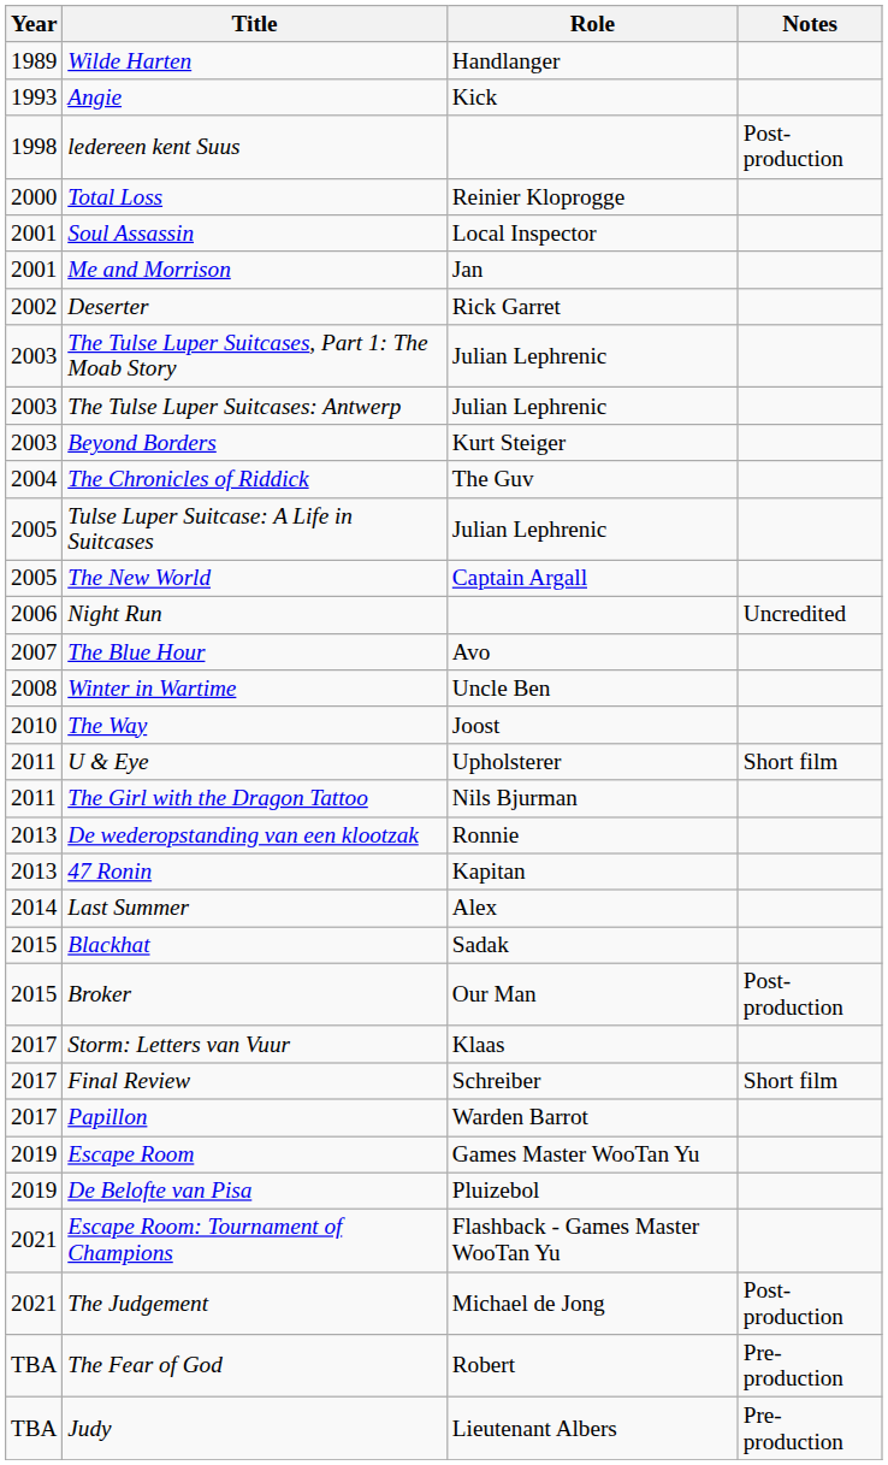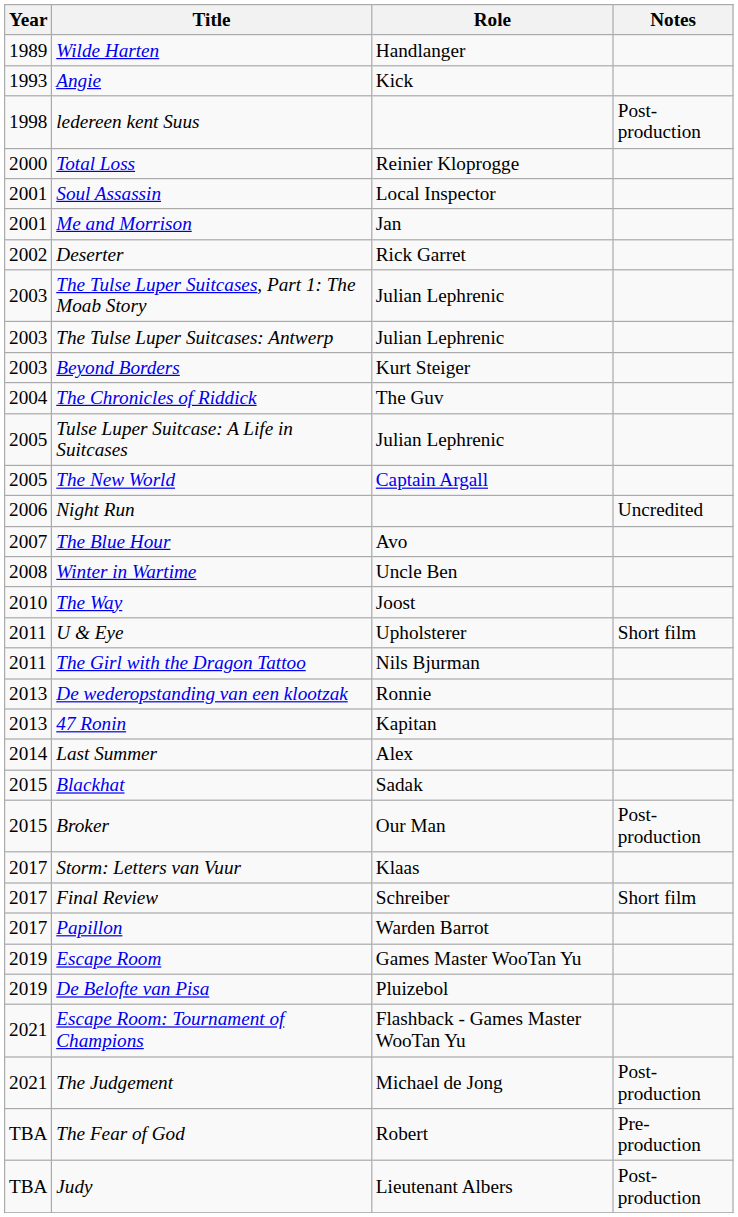 <table class="wikitable sortable">
 <tr>
 <th>Year</th>
 <th>Title</th>
 <th>Role</th>
 <th class="unsortable">Notes</th>
 </tr>
 <tr>
 <td>1989</td>
 <td><em><a href='#'>Wilde Harten</a></em></td>
 <td>Handlanger</td>
 <td></td>
 </tr>
 <tr>
 <td>1993</td>
 <td><em><a href='#'>Angie</a></em></td>
 <td>Kick</td>
 <td></td>
 </tr>
 <tr>
 <td>1998</td>
 <td><em>ledereen kent Suus</em></td>
 <td></td>
 <td>Post-production</td>
 </tr>
 <tr>
 <td>2000</td>
 <td><em><a href='#'>Total Loss</a></em></td>
 <td>Reinier Kloprogge</td>
 <td></td>
 </tr>
 <tr>
 <td>2001</td>
 <td><em><a href='#'>Soul Assassin</a></em></td>
 <td>Local Inspector</td>
 <td></td>
 </tr>
 <tr>
 <td>2001</td>
 <td><em><a href='#'>Me and Morrison</a></em></td>
 <td>Jan</td>
 <td></td>
 </tr>
 <tr>
 <td>2002</td>
 <td><em>Deserter</em></td>
 <td>Rick Garret</td>
 <td></td>
 </tr>
 <tr>
 <td>2003</td>
 <td><em><a href='#'>The Tulse Luper Suitcases</a>, Part 1: The Moab Story</em></td>
 <td>Julian Lephrenic</td>
 <td></td>
 </tr>
 <tr>
 <td>2003</td>
 <td><em>The Tulse Luper Suitcases: Antwerp</em></td>
 <td>Julian Lephrenic</td>
 <td></td>
 </tr>
 <tr>
 <td>2003</td>
 <td><em><a href='#'>Beyond Borders</a></em></td>
 <td>Kurt Steiger</td>
 <td></td>
 </tr>
 <tr>
 <td>2004</td>
 <td><em><a href='#'>The Chronicles of Riddick</a></em></td>
 <td>The Guv</td>
 <td></td>
 </tr>
 <tr>
 <td>2005</td>
 <td><em>Tulse Luper Suitcase: A Life in Suitcases</em></td>
 <td>Julian Lephrenic</td>
 <td></td>
 </tr>
 <tr>
 <td>2005</td>
 <td><em><a href='#'>The New World</a></em></td>
 <td><a href='#'>Captain Argall</a></td>
 <td></td>
 </tr>
 <tr>
 <td>2006</td>
 <td><em>Night Run</em></td>
 <td></td>
 <td>Uncredited</td>
 </tr>
 <tr>
 <td>2007</td>
 <td><em><a href='#'>The Blue Hour</a></em></td>
 <td>Avo</td>
 <td></td>
 </tr>
 <tr>
 <td>2008</td>
 <td><em><a href='#'>Winter in Wartime</a></em></td>
 <td>Uncle Ben</td>
 <td></td>
 </tr>
 <tr>
 <td>2010</td>
 <td><em><a href='#'>The Way</a></em></td>
 <td>Joost</td>
 <td></td>
 </tr>
 <tr>
 <td>2011</td>
 <td><em>U & Eye</em></td>
 <td>Upholsterer</td>
 <td>Short film</td>
 </tr>
 <tr>
 <td>2011</td>
 <td><em><a href='#'>The Girl with the Dragon Tattoo</a></em></td>
 <td>Nils Bjurman</td>
 <td></td>
 </tr>
 <tr>
 <td>2013</td>
 <td><em><a href='#'>De wederopstanding van een klootzak</a></em></td>
 <td>Ronnie</td>
 <td></td>
 </tr>
 <tr>
 <td>2013</td>
 <td><em><a href='#'>47 Ronin</a></em></td>
 <td>Kapitan</td>
 <td></td>
 </tr>
 <tr>
 <td>2014</td>
 <td><em>Last Summer</em></td>
 <td>Alex</td>
 <td></td>
 </tr>
 <tr>
 <td>2015</td>
 <td><em><a href='#'>Blackhat</a></em></td>
 <td>Sadak</td>
 <td></td>
 </tr>
 <tr>
 <td>2015</td>
 <td><em>Broker</em></td>
 <td>Our Man</td>
 <td>Post-production</td>
 </tr>
 <tr>
 <td>2017</td>
 <td><em>Storm: Letters van Vuur</em></td>
 <td>Klaas</td>
 <td></td>
 </tr>
 <tr>
 <td>2017</td>
 <td><em>Final Review</em></td>
 <td>Schreiber</td>
 <td>Short film</td>
 </tr>
 <tr>
 <td>2017</td>
 <td><em><a href='#'>Papillon</a></em></td>
 <td>Warden Barrot</td>
 <td></td>
 </tr>
 <tr>
 <td>2019</td>
 <td><em><a href='#'>Escape Room</a></em></td>
 <td>Games Master WooTan Yu</td>
 <td></td>
 </tr>
 <tr>
 <td>2019</td>
 <td><em><a href='#'>De Belofte van Pisa</a></em></td>
 <td>Pluizebol</td>
 <td></td>
 </tr>
 <tr>
 <td>2021</td>
 <td><em><a href='#'>Escape Room: Tournament of Champions</a></em></td>
 <td>Flashback - Games Master WooTan Yu</td>
 <td></td>
 </tr>
 <tr>
 <td>2021</td>
 <td><em>The Judgement</em></td>
 <td>Michael de Jong</td>
 <td>Post-production</td>
 </tr>
 <tr>
 <td>TBA</td>
 <td><em>The Fear of God</em></td>
 <td>Robert</td>
 <td>Pre-production</td>
 </tr>
 <tr>
 <td>TBA</td>
 <td><em>Judy</em></td>
 <td>Lieutenant Albers</td>
-<td>Pre-production</td>
+<td>Post-production</td>
 </tr>
 <tr>
 </tr>
 </table>
